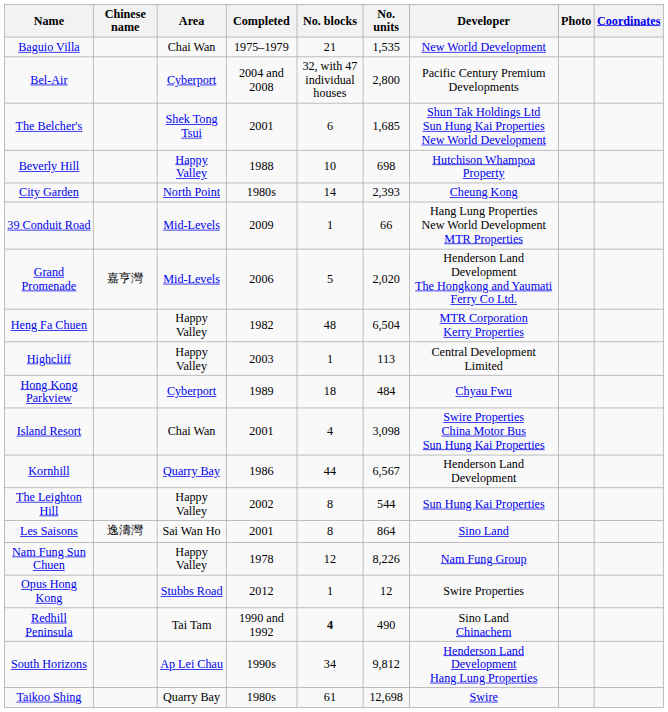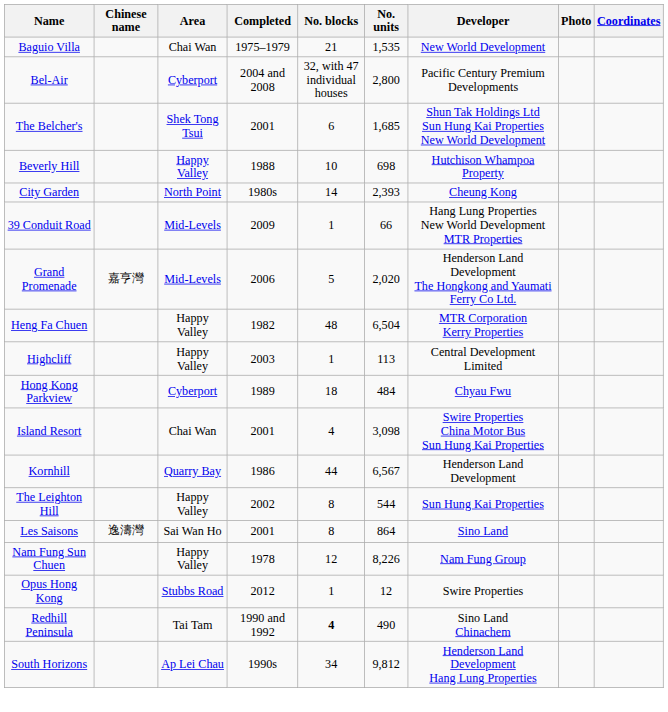 <table class="wikitable sortable" style="text-align:center">
 <tr>
 <th>Name</th>
 <th>Chinese name</th>
 <th>Area</th>
 <th>Completed</th>
 <th style="width:80px;">No. blocks</th>
 <th>No. units</th>
 <th>Developer</th>
 <th>Photo</th>
 <th><a href='#'>Coordinates</a></th>
 </tr>
 <tr>
 <td><a href='#'>Baguio Villa</a></td>
 <td></td>
 <td>Chai Wan</td>
 <td>1975–1979</td>
 <td>21</td>
 <td>1,535</td>
 <td><a href='#'>New World Development</a></td>
 <td></td>
 <td></td>
 </tr>
 <tr>
 <td><a href='#'>Bel-Air</a></td>
 <td></td>
 <td><a href='#'>Cyberport</a></td>
 <td>2004 and 2008</td>
 <td>32, with 47 individual houses</td>
 <td>2,800</td>
 <td>Pacific Century Premium Developments</td>
 <td></td>
 <td></td>
 </tr>
 <tr>
 <td><a href='#'>The Belcher's</a></td>
 <td></td>
 <td><a href='#'>Shek Tong Tsui</a></td>
 <td>2001</td>
 <td>6</td>
 <td>1,685</td>
 <td><a href='#'>Shun Tak Holdings Ltd</a><br><a href='#'>Sun Hung Kai Properties</a><br><a href='#'>New World Development</a></td>
 <td></td>
 <td></td>
 </tr>
 <tr>
 <td><a href='#'>Beverly Hill</a></td>
 <td></td>
 <td><a href='#'>Happy Valley</a></td>
 <td>1988</td>
 <td>10</td>
 <td>698</td>
 <td><a href='#'>Hutchison Whampoa Property</a></td>
 <td></td>
 <td></td>
 </tr>
 <tr>
 <td><a href='#'>City Garden</a></td>
 <td></td>
 <td><a href='#'>North Point</a></td>
 <td>1980s</td>
 <td>14</td>
 <td>2,393</td>
 <td><a href='#'>Cheung Kong</a></td>
 <td></td>
 <td></td>
 </tr>
 <tr>
 <td><a href='#'>39 Conduit Road</a></td>
 <td></td>
 <td><a href='#'>Mid-Levels</a></td>
 <td>2009</td>
 <td>1</td>
 <td>66</td>
 <td>Hang Lung Properties<br>New World Development<br><a href='#'>MTR Properties</a></td>
 <td></td>
 <td></td>
 </tr>
 <tr>
 <td><a href='#'>Grand Promenade</a></td>
 <td>嘉亨灣</td>
 <td><a href='#'>Mid-Levels</a></td>
 <td>2006</td>
 <td>5</td>
 <td>2,020</td>
 <td>Henderson Land Development<br><a href='#'>The Hongkong and Yaumati Ferry Co Ltd.</a></td>
 <td></td>
 <td></td>
 </tr>
 <tr>
 <td><a href='#'>Heng Fa Chuen</a></td>
 <td></td>
 <td>Happy Valley</td>
 <td>1982</td>
 <td>48</td>
 <td>6,504</td>
 <td><a href='#'>MTR Corporation</a><br><a href='#'>Kerry Properties</a></td>
 <td></td>
 <td></td>
 </tr>
 <tr>
 <td><a href='#'>Highcliff</a></td>
 <td></td>
 <td>Happy Valley</td>
 <td>2003</td>
 <td>1</td>
 <td>113</td>
 <td>Central Development Limited</td>
 <td></td>
 <td></td>
 </tr>
 <tr>
 <td><a href='#'>Hong Kong Parkview</a></td>
 <td></td>
 <td><a href='#'>Cyberport</a></td>
 <td>1989</td>
 <td>18</td>
 <td>484</td>
 <td><a href='#'>Chyau Fwu</a></td>
 <td></td>
 <td></td>
 </tr>
 <tr>
 <td><a href='#'>Island Resort</a></td>
 <td></td>
 <td>Chai Wan</td>
 <td>2001</td>
 <td>4</td>
 <td>3,098</td>
 <td><a href='#'>Swire Properties</a><br><a href='#'>China Motor Bus</a><br><a href='#'>Sun Hung Kai Properties</a></td>
 <td></td>
 <td></td>
 </tr>
 <tr>
 <td><a href='#'>Kornhill</a></td>
 <td></td>
 <td><a href='#'>Quarry Bay</a></td>
 <td>1986</td>
 <td>44</td>
 <td>6,567</td>
 <td>Henderson Land Development</td>
 <td></td>
 <td></td>
 </tr>
 <tr>
 <td><a href='#'>The Leighton Hill</a></td>
 <td></td>
 <td>Happy Valley</td>
 <td>2002</td>
 <td>8</td>
 <td>544</td>
 <td><a href='#'>Sun Hung Kai Properties</a></td>
 <td></td>
 <td></td>
 </tr>
 <tr>
 <td><a href='#'>Les Saisons</a></td>
 <td>逸濤灣</td>
 <td>Sai Wan Ho</td>
 <td>2001</td>
 <td>8</td>
 <td>864</td>
 <td><a href='#'>Sino Land</a></td>
 <td></td>
 </tr>
 <tr>
 <td><a href='#'>Nam Fung Sun Chuen</a></td>
 <td></td>
 <td>Happy Valley</td>
 <td>1978</td>
 <td>12</td>
 <td>8,226</td>
 <td><a href='#'>Nam Fung Group</a></td>
 <td></td>
 <td></td>
 </tr>
 <tr>
 <td><a href='#'>Opus Hong Kong</a></td>
 <td></td>
 <td><a href='#'>Stubbs Road</a></td>
 <td>2012</td>
 <td>1</td>
 <td>12</td>
 <td>Swire Properties</td>
 <td></td>
 <td></td>
 </tr>
 <tr>
 <td><a href='#'>Redhill Peninsula</a></td>
 <td></td>
 <td>Tai Tam</td>
 <td>1990 and 1992</td>
 <td><strong>4</strong></td>
 <td>490</td>
 <td>Sino Land<br><a href='#'>Chinachem</a></td>
 <td></td>
 <td></td>
 </tr>
 <tr>
 <td><a href='#'>South Horizons</a></td>
 <td></td>
 <td><a href='#'>Ap Lei Chau</a></td>
 <td>1990s</td>
 <td>34</td>
 <td>9,812</td>
 <td><a href='#'>Henderson Land Development</a><br><a href='#'>Hang Lung Properties</a></td>
 <td></td>
 <td></td>
 </tr>
-<tr>
-<td><a href='#'>Taikoo Shing</a></td>
-<td></td>
-<td>Quarry Bay</td>
-<td>1980s</td>
-<td>61</td>
-<td>12,698</td>
-<td><a href='#'>Swire</a></td>
-<td></td>
-<td></td>
-</tr>
 </table>
